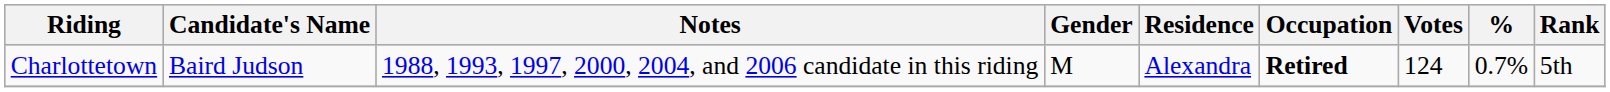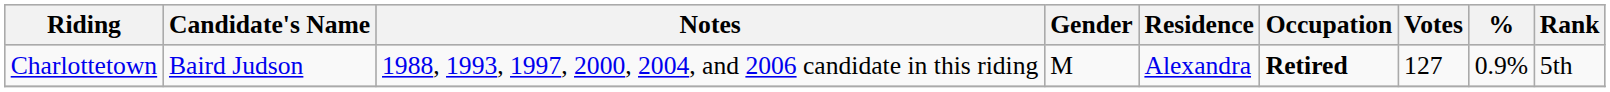 <table class="wikitable">
 <tr>
 <th>Riding</th>
 <th>Candidate's Name</th>
 <th>Notes</th>
 <th>Gender</th>
 <th>Residence</th>
 <th>Occupation</th>
 <th>Votes</th>
 <th>%</th>
 <th>Rank</th>
 </tr>
 <tr>
 <td><a href='#'>Charlottetown</a></td>
 <td><a href='#'>Baird Judson</a></td>
 <td><a href='#'>1988</a>, <a href='#'>1993</a>, <a href='#'>1997</a>, <a href='#'>2000</a>, <a href='#'>2004</a>, and <a href='#'>2006</a> candidate in this riding</td>
 <td>M</td>
 <td><a href='#'>Alexandra</a></td>
 <td><strong>Retired</strong></td>
-<td>124</td>
-<td>0.7%</td>
+<td>127</td>
+<td>0.9%</td>
 <td>5th</td>
 </tr>
 <tr>
 </tr>
 </table>
